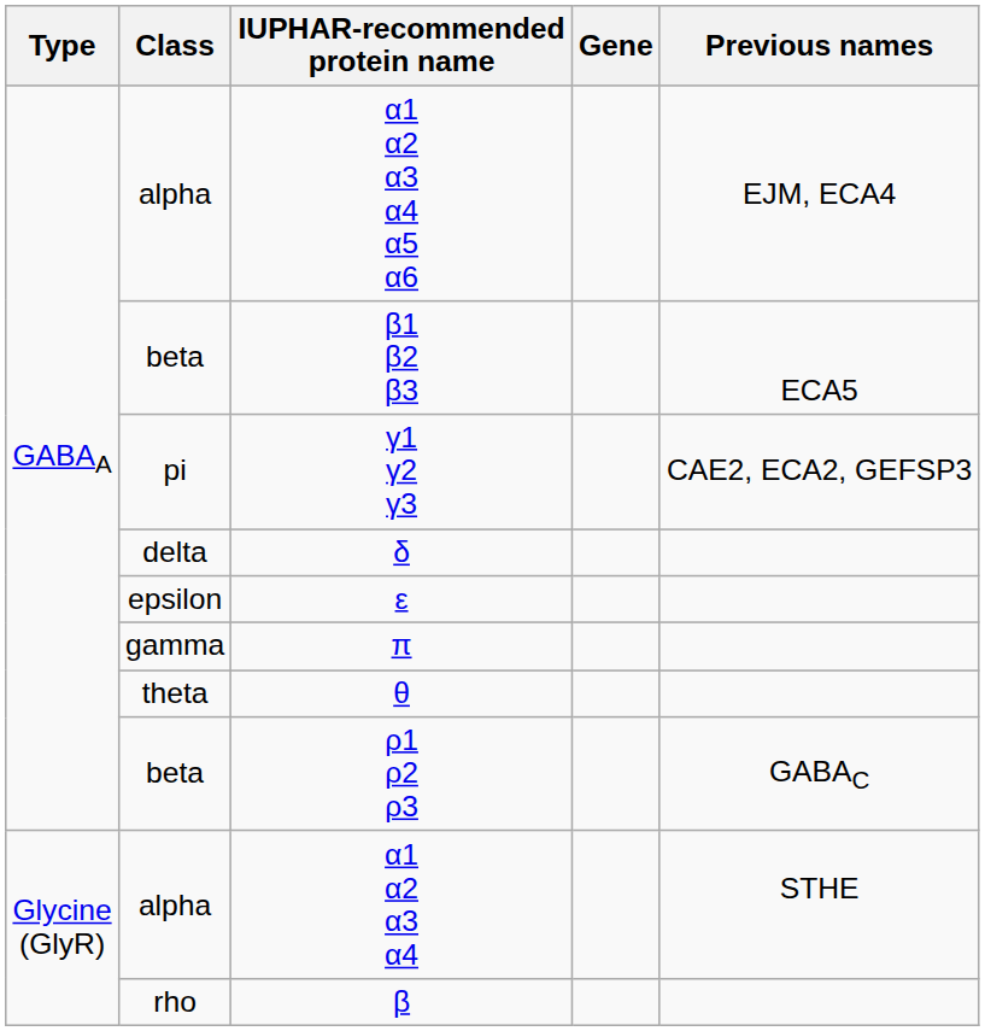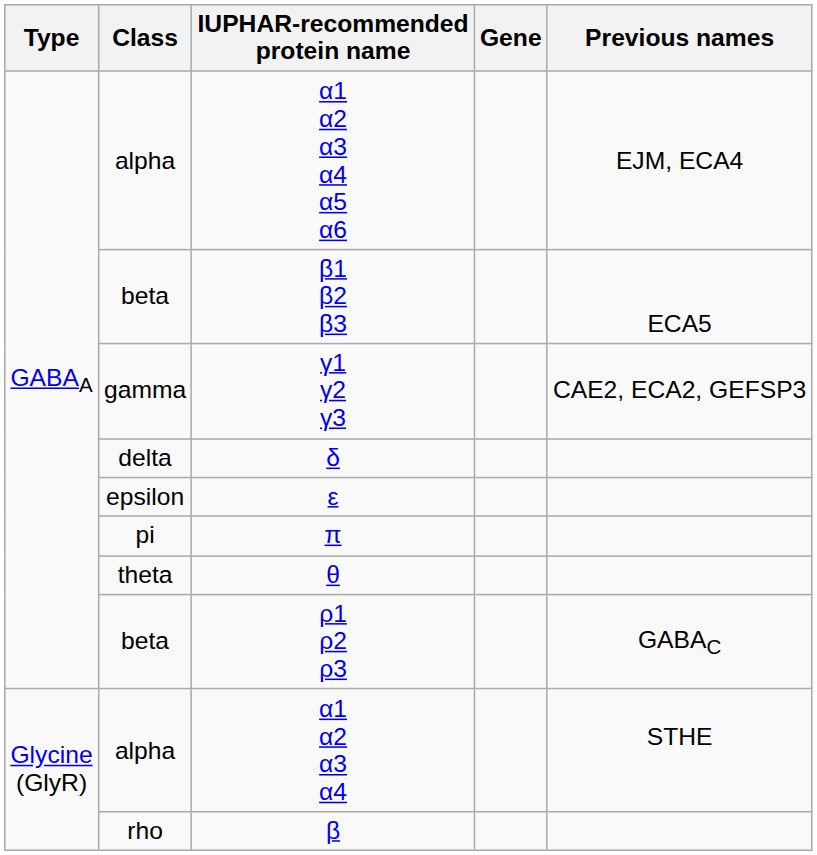 <table class="wikitable" style="text-align:center;">
 <tr>
 <th>Type</th>
 <th>Class</th>
 <th>IUPHAR-recommended <br> protein name</th>
 <th>Gene</th>
 <th>Previous names</th>
 </tr>
 <tr>
 <td rowspan="8"><a href='#'>GABA</a><sub>A</sub></td>
 <td>alpha</td>
 <td><a href='#'>α1</a><br><a href='#'>α2</a><br><a href='#'>α3</a><br><a href='#'>α4</a><br><a href='#'>α5</a><br><a href='#'>α6</a></td>
 <td><br><br><br><br><br></td>
 <td>EJM, ECA4<br></td>
 </tr>
 <tr>
 <td>beta</td>
 <td><a href='#'>β1</a><br><a href='#'>β2</a><br><a href='#'>β3</a></td>
 <td><br><br></td>
 <td><br>  <br> ECA5</td>
 </tr>
 <tr>
-<td>pi</td>
+<td>gamma</td>
 <td><a href='#'>γ1</a><br><a href='#'>γ2</a><br><a href='#'>γ3</a><br></td>
 <td><br><br></td>
 <td>CAE2, ECA2, GEFSP3</td>
 </tr>
 <tr>
 <td>delta</td>
 <td><a href='#'>δ</a></td>
 <td></td>
 <td></td>
 </tr>
 <tr>
 <td>epsilon</td>
 <td><a href='#'>ε</a></td>
 <td></td>
 <td></td>
 </tr>
 <tr>
-<td>gamma</td>
+<td>pi</td>
 <td><a href='#'>π</a></td>
 <td></td>
 <td></td>
 </tr>
 <tr>
 <td>theta</td>
 <td><a href='#'>θ</a></td>
 <td></td>
 <td></td>
 </tr>
 <tr>
 <td>beta</td>
 <td><a href='#'>ρ1</a><br><a href='#'>ρ2</a><br><a href='#'>ρ3</a></td>
 <td><br><br></td>
 <td>GABA<sub>C</sub></td>
 </tr>
 <tr>
 <td rowspan="2"><a href='#'>Glycine</a><br>(GlyR)</td>
 <td>alpha</td>
 <td><a href='#'>α1</a><br><a href='#'>α2</a><br><a href='#'>α3</a><br><a href='#'>α4</a></td>
 <td><br><br><br></td>
 <td>STHE <br> <br></td>
 </tr>
 <tr>
 <td>rho</td>
 <td><a href='#'>β</a></td>
 <td></td>
 <td></td>
 </tr>
 </table>
